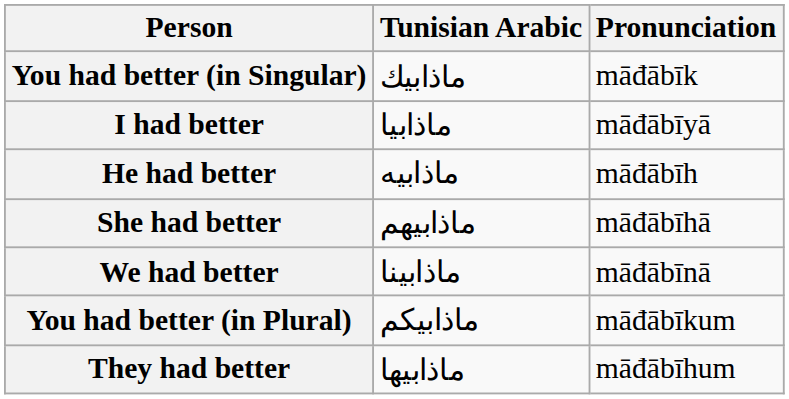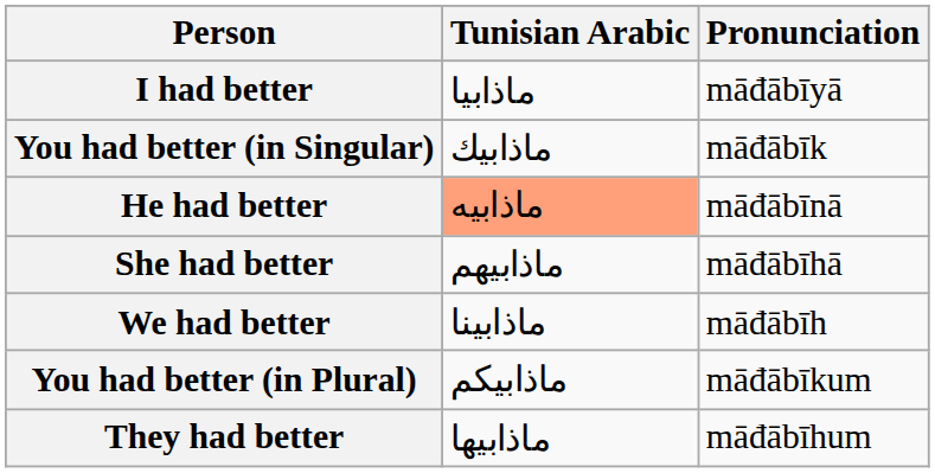 <table class="wikitable">
 <tr>
 <th>Person</th>
 <th>Tunisian Arabic</th>
 <th>Pronunciation</th>
 </tr>
 <tr>
+<th>I had better</th>
+<td>ماذابيا</td>
+<td>māđābīyā</td>
+</tr>
+<tr>
 <th>You had better (in Singular)</th>
 <td>ماذابيك</td>
 <td>māđābīk</td>
 </tr>
 <tr>
-<th>I had better</th>
-<td>ماذابيا</td>
-<td>māđābīyā</td>
-</tr>
-<tr>
 <th>He had better</th>
-<td>ماذابيه</td>
-<td>māđābīh</td>
+<td style="background: lightsalmon;">ماذابيه</td>
+<td>māđābīnā</td>
 </tr>
 <tr>
 <th>She had better</th>
 <td>ماذابيهم</td>
 <td>māđābīhā</td>
 </tr>
 <tr>
 <th>We had better</th>
 <td>ماذابينا</td>
-<td>māđābīnā</td>
+<td>māđābīh</td>
 </tr>
 <tr>
 <th>You had better (in Plural)</th>
 <td>ماذابيكم</td>
 <td>māđābīkum</td>
 </tr>
 <tr>
 <th>They had better</th>
 <td>ماذابيها</td>
 <td>māđābīhum</td>
 </tr>
 </table>
